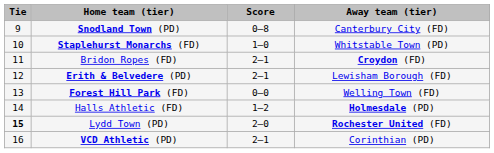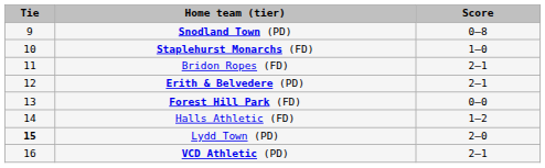 <table class="wikitable" style="width: 600px; background:WhiteSmoke; text-align:center; font-size:90%">
 <tr>
 <td scope="col" style="width:  5.00%; background:silver;"><strong>Tie</strong></td>
 <td scope="col" style="width: 36.25%; background:silver;"><strong>Home team (tier)</strong></td>
 <td scope="col" style="width: 12.50%; background:silver;"><strong>Score</strong></td>
-<td scope="col" style="width: 36.25%; background:silver;"><strong>Away team (tier)</strong></td>
 </tr>
 <tr>
 <td>9</td>
 <td><strong><a href='#'>Snodland Town</a></strong> (PD)</td>
 <td>0–8</td>
-<td><a href='#'>Canterbury City</a> (FD)</td>
 </tr>
 <tr>
 <td>10</td>
 <td><strong><a href='#'>Staplehurst Monarchs</a></strong> (FD)</td>
 <td>1–0</td>
-<td><a href='#'>Whitstable Town</a> (PD)</td>
 </tr>
 <tr>
 <td>11</td>
 <td><a href='#'>Bridon Ropes</a> (FD)</td>
 <td>2–1</td>
-<td><strong><a href='#'>Croydon</a></strong> (FD)</td>
 </tr>
 <tr>
 <td>12</td>
 <td><strong><a href='#'>Erith & Belvedere</a></strong> (PD)</td>
 <td>2–1</td>
-<td><a href='#'>Lewisham Borough</a> (FD)</td>
 </tr>
 <tr>
 <td>13</td>
 <td><strong><a href='#'>Forest Hill Park</a></strong> (FD)</td>
 <td>0–0 </td>
-<td><a href='#'>Welling Town</a> (FD)</td>
 </tr>
 <tr>
 <td>14</td>
 <td><a href='#'>Halls Athletic</a> (FD)</td>
 <td>1–2</td>
-<td><strong><a href='#'>Holmesdale</a></strong> (PD)</td>
 </tr>
 <tr>
 <td><strong>15</strong></td>
 <td><a href='#'>Lydd Town</a> (PD)</td>
 <td>2–0</td>
-<td><strong><a href='#'>Rochester United</a></strong> (FD)</td>
 </tr>
 <tr>
 <td>16</td>
 <td><strong><a href='#'>VCD Athletic</a></strong> (PD)</td>
 <td>2–1</td>
-<td><a href='#'>Corinthian</a> (PD)</td>
 </tr>
 </table>
